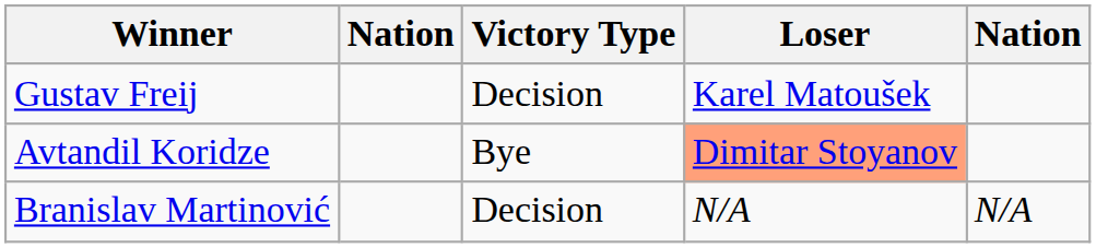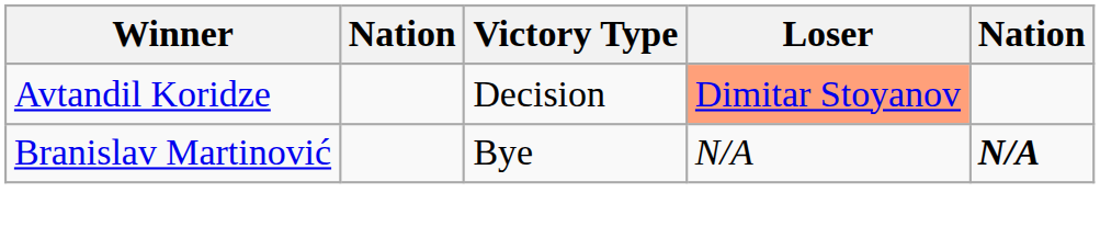 <table class="wikitable sortable" style="text-align:left;">
 <tr>
 <th>Winner</th>
 <th>Nation</th>
 <th>Victory Type</th>
 <th>Loser</th>
 <th>Nation</th>
 </tr>
 <tr>
-<td><a href='#'>Gustav Freij</a></td>
+<td><a href='#'>Avtandil Koridze</a></td>
 <td></td>
 <td>Decision</td>
-<td><a href='#'>Karel Matoušek</a></td>
-<td></td>
-</tr>
-<tr>
-<td><a href='#'>Avtandil Koridze</a></td>
-<td></td>
-<td>Bye</td>
 <td style="background: lightsalmon;"><a href='#'>Dimitar Stoyanov</a></td>
 <td></td>
 </tr>
 <tr>
 <td><a href='#'>Branislav Martinović</a></td>
 <td></td>
-<td>Decision</td>
+<td>Bye</td>
 <td><em>N/A</em></td>
-<td><em>N/A</em></td>
+<td><strong><em>N/A</em></strong></td>
 </tr>
 </table>
